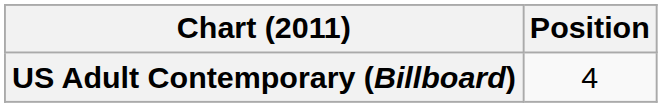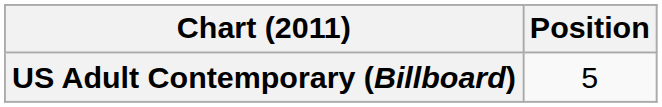 <table class="wikitable plainrowheaders" style="text-align:center">
 <tr>
 <th>Chart (2011)</th>
 <th>Position</th>
 </tr>
 <tr>
 <th scope="row">US Adult Contemporary (<em>Billboard</em>)</th>
-<td>4</td>
+<td>5</td>
 </tr>
 </table>
